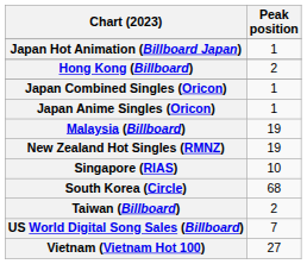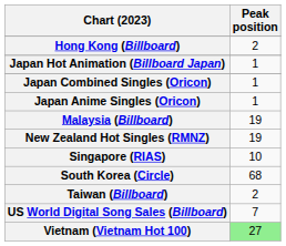 <table class="wikitable sortable plainrowheaders" style="text-align:center">
 <tr>
 <th scope="col">Chart (2023)</th>
 <th scope="col">Peak<br>position</th>
 </tr>
 <tr>
 </tr>
 <tr>
-<th scope="row">Japan Hot Animation (<em><a href='#'>Billboard Japan</a></em>)</th>
-<td>1</td>
+<th scope="row"><a href='#'>Hong Kong</a> (<em><a href='#'>Billboard</a></em>)</th>
+<td>2</td>
 </tr>
 <tr>
 </tr>
 <tr>
-<th scope="row"><a href='#'>Hong Kong</a> (<em><a href='#'>Billboard</a></em>)</th>
-<td>2</td>
+<th scope="row">Japan Hot Animation (<em><a href='#'>Billboard Japan</a></em>)</th>
+<td>1</td>
 </tr>
 <tr>
 </tr>
 <tr>
 <th scope="row">Japan Combined Singles (<a href='#'>Oricon</a>)</th>
 <td>1</td>
 </tr>
 <tr>
 <th scope="row">Japan Anime Singles (<a href='#'>Oricon</a>)</th>
 <td>1</td>
 </tr>
 <tr>
 <th scope="row"><a href='#'>Malaysia</a> (<em><a href='#'>Billboard</a></em>)</th>
 <td>19</td>
 </tr>
 <tr>
 <th scope="row">New Zealand Hot Singles (<a href='#'>RMNZ</a>)</th>
 <td>19</td>
 </tr>
 <tr>
 <th scope="row">Singapore (<a href='#'>RIAS</a>)</th>
 <td>10</td>
 </tr>
 <tr>
 <th scope="row">South Korea (<a href='#'>Circle</a>)</th>
 <td>68</td>
 </tr>
 <tr>
 <th scope="row">Taiwan (<em><a href='#'>Billboard</a></em>)</th>
 <td>2</td>
 </tr>
 <tr>
 <th scope="row">US <a href='#'>World Digital Song Sales</a> (<em><a href='#'>Billboard</a></em>)</th>
 <td>7</td>
 </tr>
 <tr>
 <th scope="row">Vietnam (<a href='#'>Vietnam Hot 100</a>)</th>
-<td>27</td>
+<td style="background: lightgreen;">27</td>
 </tr>
 </table>
